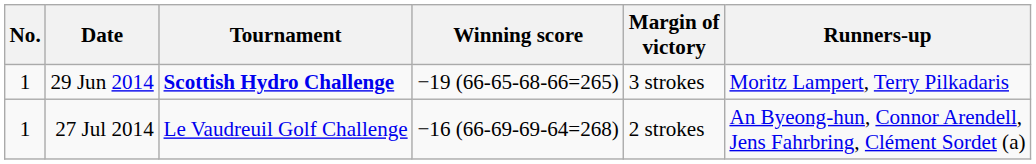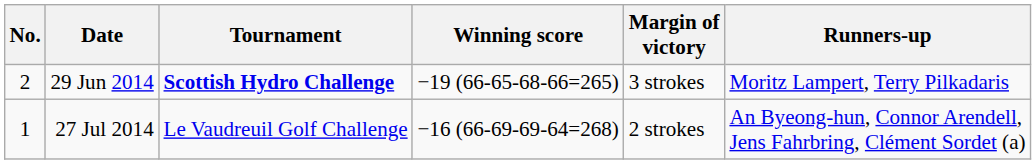 <table class="wikitable" style="font-size:95%;">
 <tr>
 <th>No.</th>
 <th>Date</th>
 <th>Tournament</th>
 <th>Winning score</th>
 <th>Margin of<br>victory</th>
 <th>Runners-up</th>
 </tr>
 <tr>
-<td align=center>1</td>
+<td align=center>2</td>
 <td align=right>29 Jun <a href='#'>2014</a></td>
 <td><strong><a href='#'>Scottish Hydro Challenge</a></strong></td>
 <td>−19 (66-65-68-66=265)</td>
 <td>3 strokes</td>
 <td> <a href='#'>Moritz Lampert</a>,  <a href='#'>Terry Pilkadaris</a></td>
 </tr>
 <tr>
 <td align=center>1</td>
 <td align=right>27 Jul 2014</td>
 <td><a href='#'>Le Vaudreuil Golf Challenge</a></td>
 <td>−16 (66-69-69-64=268)</td>
 <td>2 strokes</td>
 <td> <a href='#'>An Byeong-hun</a>,  <a href='#'>Connor Arendell</a>,<br> <a href='#'>Jens Fahrbring</a>,  <a href='#'>Clément Sordet</a> (a)</td>
 </tr>
 </table>
